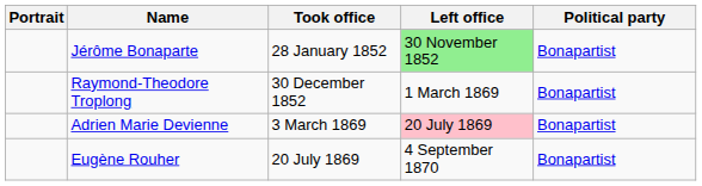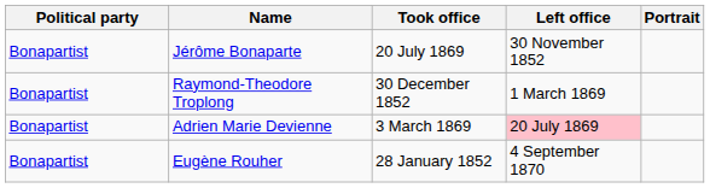 <table class="wikitable">
 <tr>
-<th>Portrait</th>
+<th width=160>Political party</th>
 <th width=200>Name</th>
 <th width=130>Took office</th>
 <th width=130>Left office</th>
-<th width=160>Political party</th>
+<th>Portrait</th>
 </tr>
 <tr>
+<td><a href='#'>Bonapartist</a></td>
+<td><a href='#'>Jérôme Bonaparte</a></td>
+<td>20 July 1869</td>
+<td>30 November 1852</td>
 <td></td>
-<td><a href='#'>Jérôme Bonaparte</a></td>
-<td>28 January 1852</td>
-<td style="background: lightgreen;">30 November 1852</td>
-<td><a href='#'>Bonapartist</a></td>
 </tr>
 <tr>
-<td></td>
+<td><a href='#'>Bonapartist</a></td>
 <td><a href='#'>Raymond-Theodore Troplong</a></td>
 <td>30 December 1852</td>
 <td>1 March 1869</td>
-<td><a href='#'>Bonapartist</a></td>
+<td></td>
 </tr>
 <tr>
-<td></td>
+<td><a href='#'>Bonapartist</a></td>
 <td><a href='#'>Adrien Marie Devienne</a></td>
 <td>3 March 1869</td>
 <td style="background: pink;">20 July 1869</td>
-<td><a href='#'>Bonapartist</a></td>
+<td></td>
 </tr>
 <tr>
+<td><a href='#'>Bonapartist</a></td>
+<td><a href='#'>Eugène Rouher</a></td>
+<td>28 January 1852</td>
+<td>4 September 1870</td>
 <td></td>
-<td><a href='#'>Eugène Rouher</a></td>
-<td>20 July 1869</td>
-<td>4 September 1870</td>
-<td><a href='#'>Bonapartist</a></td>
 </tr>
 </table>
